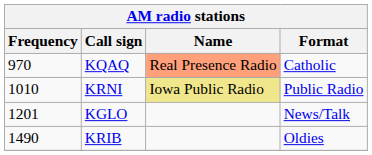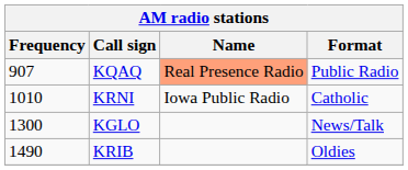 <table class="wikitable">
 <tr>
 <th align="center" colspan="5"><strong><a href='#'>AM radio</a> stations</strong></th>
 </tr>
 <tr>
 <th>Frequency</th>
 <th>Call sign</th>
 <th>Name</th>
 <th>Format</th>
 </tr>
 <tr>
-<td>970</td>
+<td>907</td>
 <td><a href='#'>KQAQ</a></td>
 <td style="background: lightsalmon;">Real Presence Radio</td>
-<td><a href='#'>Catholic</a></td>
+<td><a href='#'>Public Radio</a></td>
 </tr>
 <tr>
 <td>1010</td>
 <td><a href='#'>KRNI</a></td>
-<td style="background: khaki;">Iowa Public Radio</td>
-<td><a href='#'>Public Radio</a></td>
+<td>Iowa Public Radio</td>
+<td><a href='#'>Catholic</a></td>
 </tr>
 <tr>
-<td>1201</td>
+<td>1300</td>
 <td><a href='#'>KGLO</a></td>
 <td></td>
 <td><a href='#'>News/Talk</a></td>
 </tr>
 <tr>
 <td>1490</td>
 <td><a href='#'>KRIB</a></td>
 <td></td>
 <td><a href='#'>Oldies</a></td>
 </tr>
 <tr>
 </tr>
 </table>
